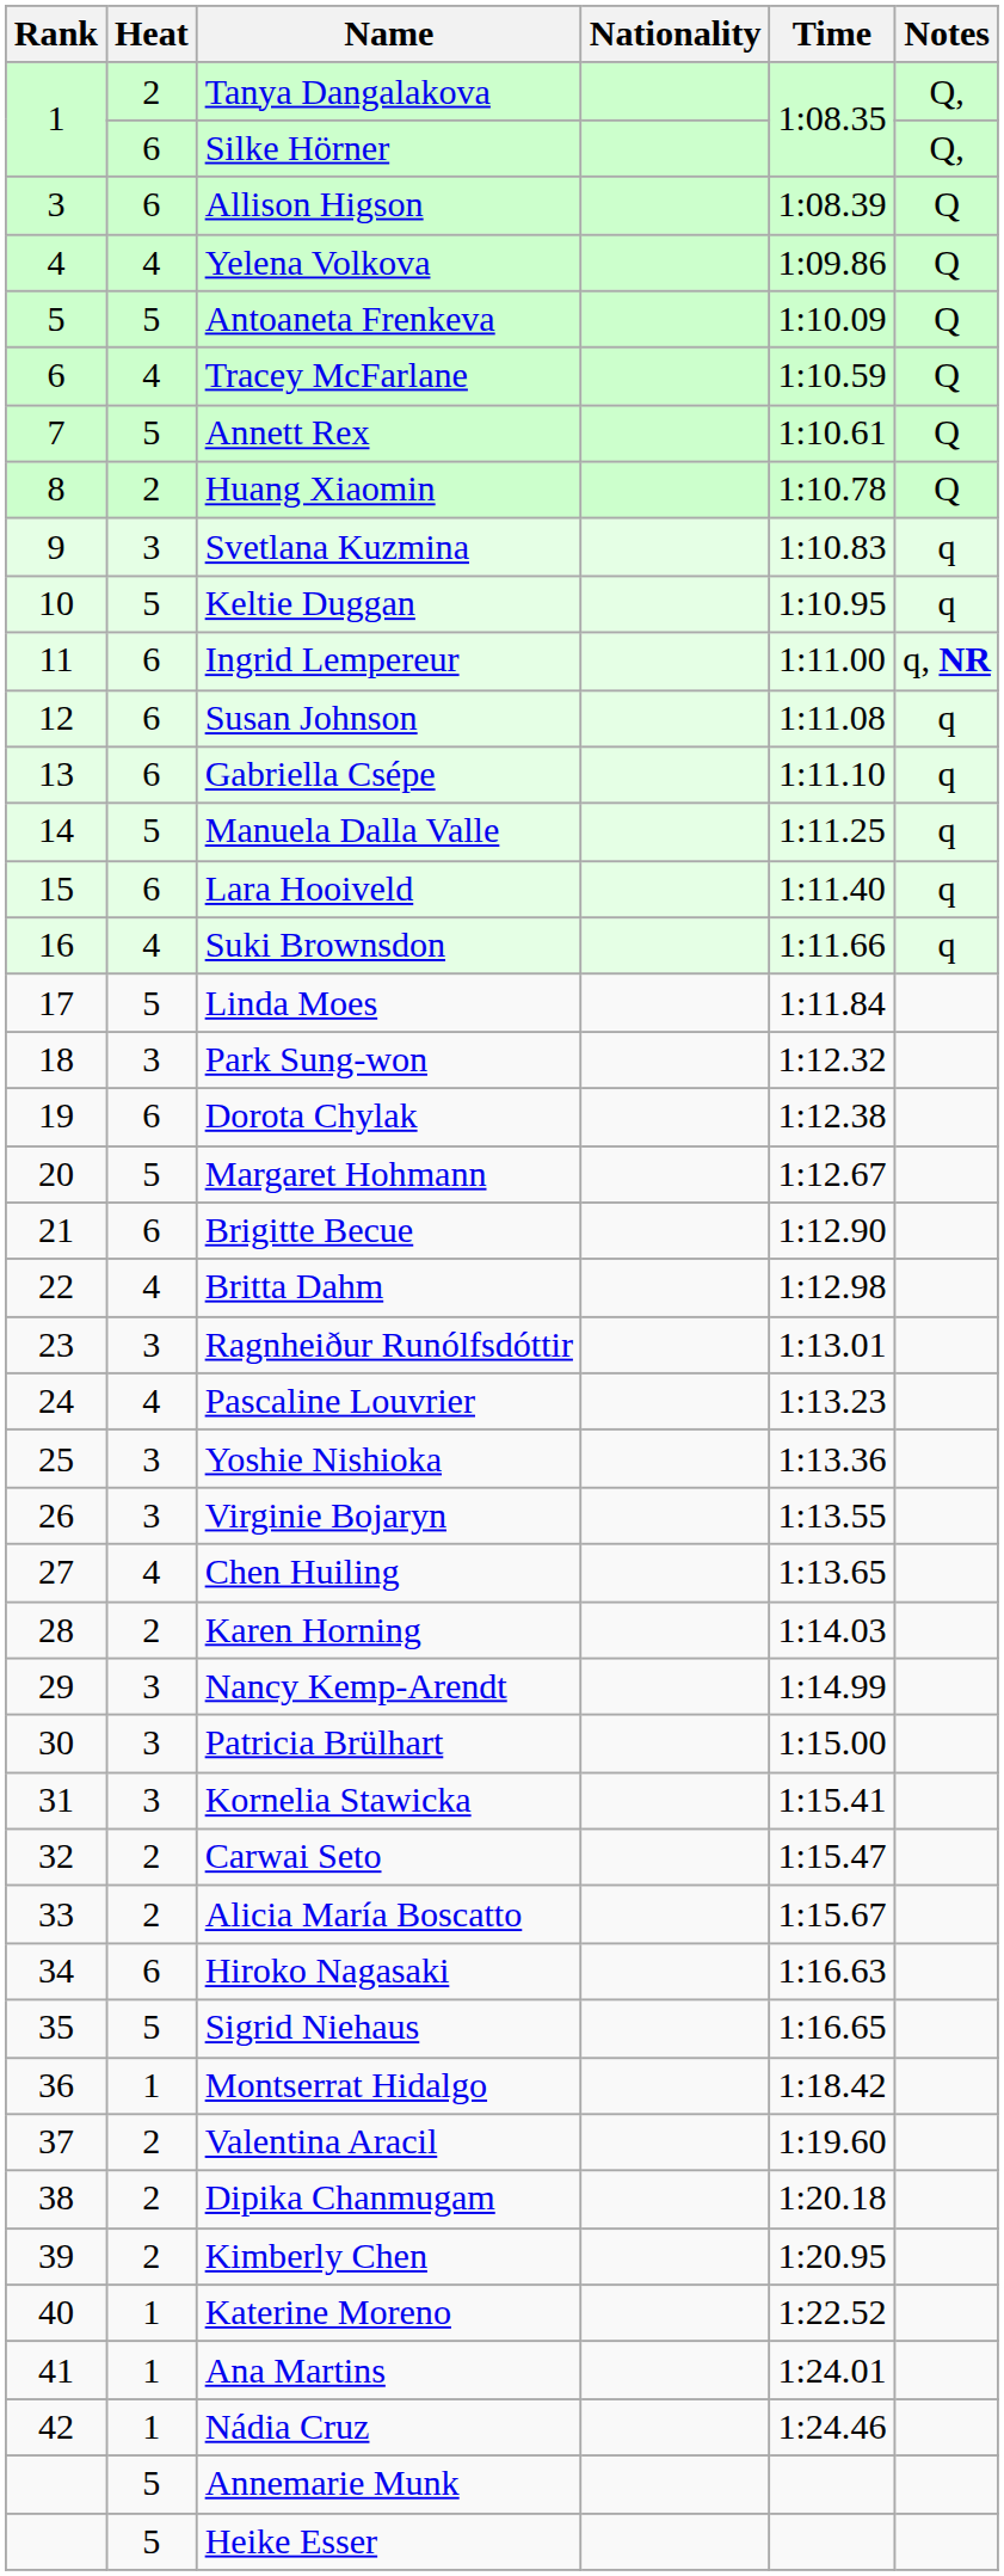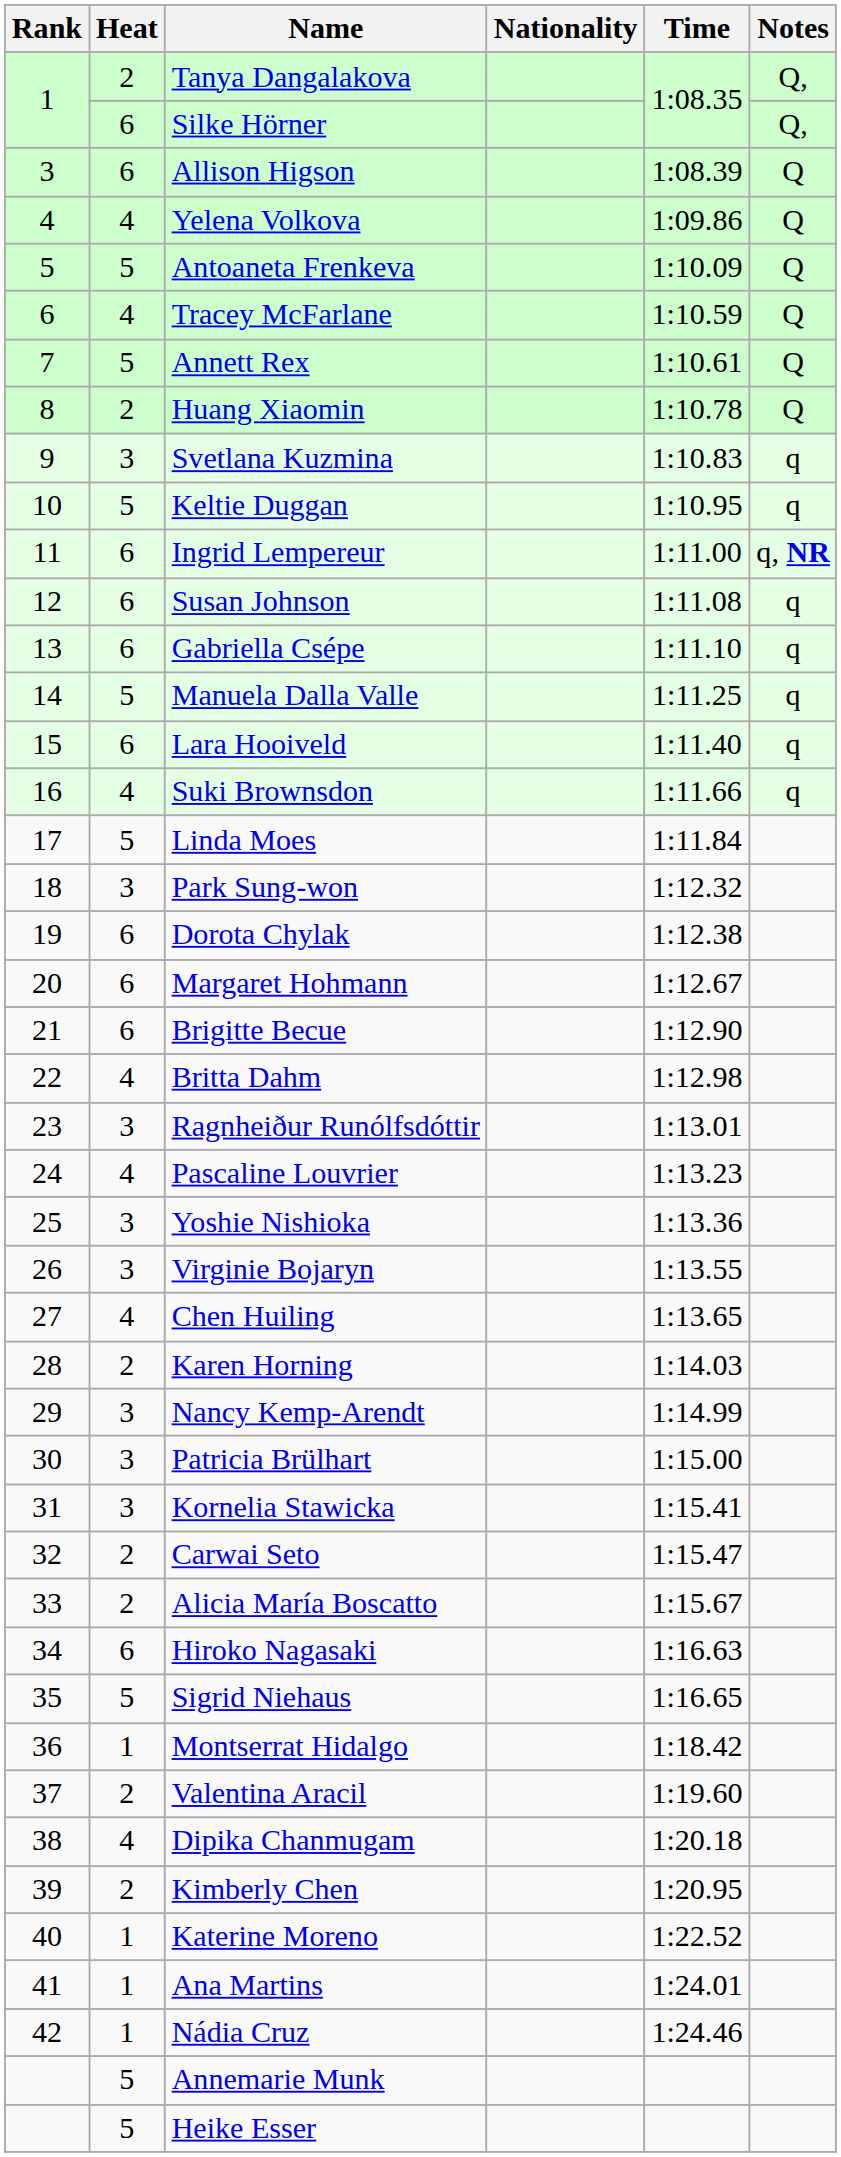 <table class="wikitable sortable" style="text-align:center">
 <tr>
 <th>Rank</th>
 <th>Heat</th>
 <th>Name</th>
 <th>Nationality</th>
 <th>Time</th>
 <th>Notes</th>
 </tr>
 <tr bgcolor=#cfc>
 <td rowspan=2>1</td>
 <td>2</td>
 <td align=left><a href='#'>Tanya Dangalakova</a></td>
 <td align=left></td>
 <td rowspan=2>1:08.35</td>
 <td>Q, </td>
 </tr>
 <tr bgcolor=#cfc>
 <td>6</td>
 <td align=left><a href='#'>Silke Hörner</a></td>
 <td align=left></td>
 <td>Q, </td>
 </tr>
 <tr bgcolor=#cfc>
 <td>3</td>
 <td>6</td>
 <td align=left><a href='#'>Allison Higson</a></td>
 <td align=left></td>
 <td>1:08.39</td>
 <td>Q</td>
 </tr>
 <tr bgcolor=#cfc>
 <td>4</td>
 <td>4</td>
 <td align=left><a href='#'>Yelena Volkova</a></td>
 <td align=left></td>
 <td>1:09.86</td>
 <td>Q</td>
 </tr>
 <tr bgcolor=#cfc>
 <td>5</td>
 <td>5</td>
 <td align=left><a href='#'>Antoaneta Frenkeva</a></td>
 <td align=left></td>
 <td>1:10.09</td>
 <td>Q</td>
 </tr>
 <tr bgcolor=#cfc>
 <td>6</td>
 <td>4</td>
 <td align=left><a href='#'>Tracey McFarlane</a></td>
 <td align=left></td>
 <td>1:10.59</td>
 <td>Q</td>
 </tr>
 <tr bgcolor=#cfc>
 <td>7</td>
 <td>5</td>
 <td align=left><a href='#'>Annett Rex</a></td>
 <td align=left></td>
 <td>1:10.61</td>
 <td>Q</td>
 </tr>
 <tr bgcolor=#cfc>
 <td>8</td>
 <td>2</td>
 <td align=left><a href='#'>Huang Xiaomin</a></td>
 <td align=left></td>
 <td>1:10.78</td>
 <td>Q</td>
 </tr>
 <tr bgcolor=e5ffe5>
 <td>9</td>
 <td>3</td>
 <td align=left><a href='#'>Svetlana Kuzmina</a></td>
 <td align=left></td>
 <td>1:10.83</td>
 <td>q</td>
 </tr>
 <tr bgcolor=e5ffe5>
 <td>10</td>
 <td>5</td>
 <td align=left><a href='#'>Keltie Duggan</a></td>
 <td align=left></td>
 <td>1:10.95</td>
 <td>q</td>
 </tr>
 <tr bgcolor=e5ffe5>
 <td>11</td>
 <td>6</td>
 <td align=left><a href='#'>Ingrid Lempereur</a></td>
 <td align=left></td>
 <td>1:11.00</td>
 <td>q, <strong><a href='#'>NR</a></strong></td>
 </tr>
 <tr bgcolor=e5ffe5>
 <td>12</td>
 <td>6</td>
 <td align=left><a href='#'>Susan Johnson</a></td>
 <td align=left></td>
 <td>1:11.08</td>
 <td>q</td>
 </tr>
 <tr bgcolor=e5ffe5>
 <td>13</td>
 <td>6</td>
 <td align=left><a href='#'>Gabriella Csépe</a></td>
 <td align=left></td>
 <td>1:11.10</td>
 <td>q</td>
 </tr>
 <tr bgcolor=e5ffe5>
 <td>14</td>
 <td>5</td>
 <td align=left><a href='#'>Manuela Dalla Valle</a></td>
 <td align=left></td>
 <td>1:11.25</td>
 <td>q</td>
 </tr>
 <tr bgcolor=e5ffe5>
 <td>15</td>
 <td>6</td>
 <td align=left><a href='#'>Lara Hooiveld</a></td>
 <td align=left></td>
 <td>1:11.40</td>
 <td>q</td>
 </tr>
 <tr bgcolor=e5ffe5>
 <td>16</td>
 <td>4</td>
 <td align=left><a href='#'>Suki Brownsdon</a></td>
 <td align=left></td>
 <td>1:11.66</td>
 <td>q</td>
 </tr>
 <tr>
 <td>17</td>
 <td>5</td>
 <td align=left><a href='#'>Linda Moes</a></td>
 <td align=left></td>
 <td>1:11.84</td>
 <td></td>
 </tr>
 <tr>
 <td>18</td>
 <td>3</td>
 <td align=left><a href='#'>Park Sung-won</a></td>
 <td align=left></td>
 <td>1:12.32</td>
 <td></td>
 </tr>
 <tr>
 <td>19</td>
 <td>6</td>
 <td align=left><a href='#'>Dorota Chylak</a></td>
 <td align=left></td>
 <td>1:12.38</td>
 <td></td>
 </tr>
 <tr>
 <td>20</td>
-<td>5</td>
+<td>6</td>
 <td align=left><a href='#'>Margaret Hohmann</a></td>
 <td align=left></td>
 <td>1:12.67</td>
 <td></td>
 </tr>
 <tr>
 <td>21</td>
 <td>6</td>
 <td align=left><a href='#'>Brigitte Becue</a></td>
 <td align=left></td>
 <td>1:12.90</td>
 <td></td>
 </tr>
 <tr>
 <td>22</td>
 <td>4</td>
 <td align=left><a href='#'>Britta Dahm</a></td>
 <td align=left></td>
 <td>1:12.98</td>
 <td></td>
 </tr>
 <tr>
 <td>23</td>
 <td>3</td>
 <td align=left><a href='#'>Ragnheiður Runólfsdóttir</a></td>
 <td align=left></td>
 <td>1:13.01</td>
 <td></td>
 </tr>
 <tr>
 <td>24</td>
 <td>4</td>
 <td align=left><a href='#'>Pascaline Louvrier</a></td>
 <td align=left></td>
 <td>1:13.23</td>
 <td></td>
 </tr>
 <tr>
 <td>25</td>
 <td>3</td>
 <td align=left><a href='#'>Yoshie Nishioka</a></td>
 <td align=left></td>
 <td>1:13.36</td>
 <td></td>
 </tr>
 <tr>
 <td>26</td>
 <td>3</td>
 <td align=left><a href='#'>Virginie Bojaryn</a></td>
 <td align=left></td>
 <td>1:13.55</td>
 <td></td>
 </tr>
 <tr>
 <td>27</td>
 <td>4</td>
 <td align=left><a href='#'>Chen Huiling</a></td>
 <td align=left></td>
 <td>1:13.65</td>
 <td></td>
 </tr>
 <tr>
 <td>28</td>
 <td>2</td>
 <td align=left><a href='#'>Karen Horning</a></td>
 <td align=left></td>
 <td>1:14.03</td>
 <td></td>
 </tr>
 <tr>
 <td>29</td>
 <td>3</td>
 <td align=left><a href='#'>Nancy Kemp-Arendt</a></td>
 <td align=left></td>
 <td>1:14.99</td>
 <td></td>
 </tr>
 <tr>
 <td>30</td>
 <td>3</td>
 <td align=left><a href='#'>Patricia Brülhart</a></td>
 <td align=left></td>
 <td>1:15.00</td>
 <td></td>
 </tr>
 <tr>
 <td>31</td>
 <td>3</td>
 <td align=left><a href='#'>Kornelia Stawicka</a></td>
 <td align=left></td>
 <td>1:15.41</td>
 <td></td>
 </tr>
 <tr>
 <td>32</td>
 <td>2</td>
 <td align=left><a href='#'>Carwai Seto</a></td>
 <td align=left></td>
 <td>1:15.47</td>
 <td></td>
 </tr>
 <tr>
 <td>33</td>
 <td>2</td>
 <td align=left><a href='#'>Alicia María Boscatto</a></td>
 <td align=left></td>
 <td>1:15.67</td>
 <td></td>
 </tr>
 <tr>
 <td>34</td>
 <td>6</td>
 <td align=left><a href='#'>Hiroko Nagasaki</a></td>
 <td align=left></td>
 <td>1:16.63</td>
 <td></td>
 </tr>
 <tr>
 <td>35</td>
 <td>5</td>
 <td align=left><a href='#'>Sigrid Niehaus</a></td>
 <td align=left></td>
 <td>1:16.65</td>
 <td></td>
 </tr>
 <tr>
 <td>36</td>
 <td>1</td>
 <td align=left><a href='#'>Montserrat Hidalgo</a></td>
 <td align=left></td>
 <td>1:18.42</td>
 <td></td>
 </tr>
 <tr>
 <td>37</td>
 <td>2</td>
 <td align=left><a href='#'>Valentina Aracil</a></td>
 <td align=left></td>
 <td>1:19.60</td>
 <td></td>
 </tr>
 <tr>
 <td>38</td>
-<td>2</td>
+<td>4</td>
 <td align=left><a href='#'>Dipika Chanmugam</a></td>
 <td align=left></td>
 <td>1:20.18</td>
 <td></td>
 </tr>
 <tr>
 <td>39</td>
 <td>2</td>
 <td align=left><a href='#'>Kimberly Chen</a></td>
 <td align=left></td>
 <td>1:20.95</td>
 <td></td>
 </tr>
 <tr>
 <td>40</td>
 <td>1</td>
 <td align=left><a href='#'>Katerine Moreno</a></td>
 <td align=left></td>
 <td>1:22.52</td>
 <td></td>
 </tr>
 <tr>
 <td>41</td>
 <td>1</td>
 <td align=left><a href='#'>Ana Martins</a></td>
 <td align=left></td>
 <td>1:24.01</td>
 <td></td>
 </tr>
 <tr>
 <td>42</td>
 <td>1</td>
 <td align=left><a href='#'>Nádia Cruz</a></td>
 <td align=left></td>
 <td>1:24.46</td>
 <td></td>
 </tr>
 <tr>
 <td></td>
 <td>5</td>
 <td align=left><a href='#'>Annemarie Munk</a></td>
 <td align=left></td>
 <td></td>
 <td></td>
 </tr>
 <tr>
 <td></td>
 <td>5</td>
 <td align=left><a href='#'>Heike Esser</a></td>
 <td align=left></td>
 <td></td>
 <td></td>
 </tr>
 </table>
